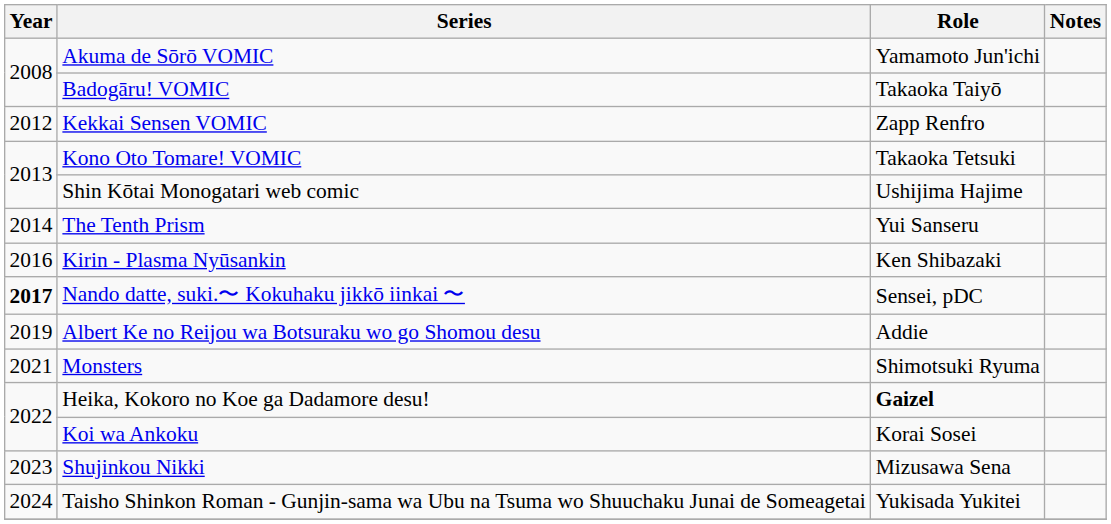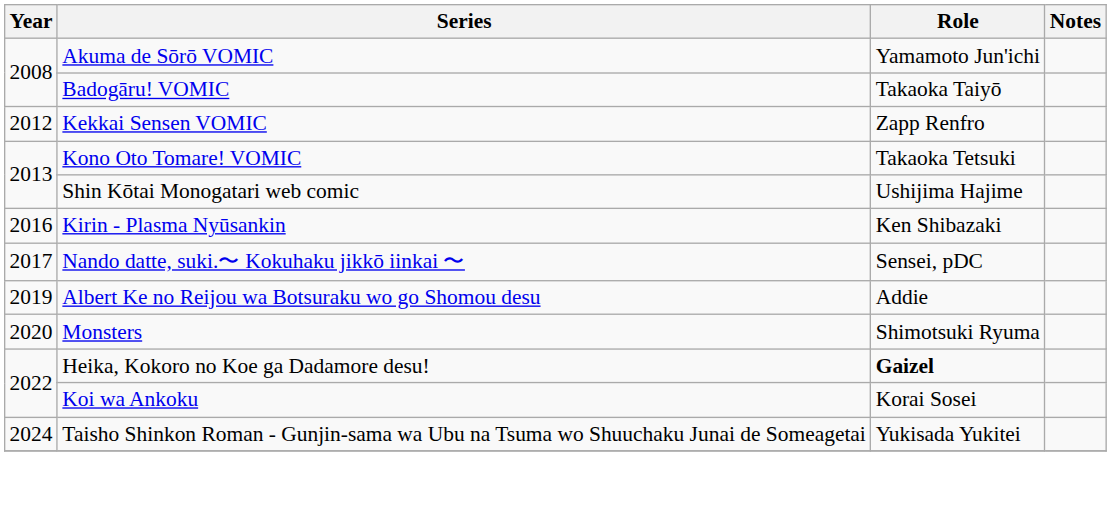 <table class="wikitable">
 <tr>
 <th>Year</th>
 <th>Series</th>
 <th>Role</th>
 <th>Notes</th>
 </tr>
 <tr>
 <td rowspan="2">2008</td>
 <td><a href='#'>Akuma de Sōrō VOMIC</a></td>
 <td>Yamamoto Jun'ichi</td>
 <td></td>
 </tr>
 <tr>
 <td><a href='#'>Badogāru! VOMIC</a></td>
 <td>Takaoka Taiyō</td>
 <td></td>
 </tr>
 <tr>
 <td>2012</td>
 <td><a href='#'>Kekkai Sensen VOMIC</a></td>
 <td>Zapp Renfro</td>
 <td></td>
 </tr>
 <tr>
 <td rowspan="2">2013</td>
 <td><a href='#'>Kono Oto Tomare! VOMIC</a></td>
 <td>Takaoka Tetsuki</td>
 <td></td>
 </tr>
 <tr>
 <td>Shin Kōtai Monogatari web comic</td>
 <td>Ushijima Hajime</td>
 <td></td>
 </tr>
 <tr>
-<td>2014</td>
-<td><a href='#'>The Tenth Prism</a></td>
-<td>Yui Sanseru</td>
-<td></td>
-</tr>
-<tr>
 <td>2016</td>
 <td><a href='#'>Kirin - Plasma Nyūsankin</a></td>
 <td>Ken Shibazaki</td>
 <td></td>
 </tr>
 <tr>
-<td><strong>2017</strong></td>
+<td>2017</td>
 <td><a href='#'>Nando datte, suki.〜 Kokuhaku jikkō iinkai 〜</a></td>
 <td>Sensei, pDC</td>
 <td></td>
 </tr>
 <tr>
 <td>2019</td>
 <td><a href='#'>Albert Ke no Reijou wa Botsuraku wo go Shomou desu</a></td>
 <td>Addie</td>
 <td></td>
 </tr>
 <tr>
-<td>2021</td>
+<td>2020</td>
 <td><a href='#'>Monsters</a></td>
 <td>Shimotsuki Ryuma</td>
 <td></td>
 </tr>
 <tr>
 <td rowspan="2">2022</td>
 <td>Heika, Kokoro no Koe ga Dadamore desu!</td>
 <td><strong>Gaizel</strong></td>
 <td></td>
 </tr>
 <tr>
 <td><a href='#'>Koi wa Ankoku</a></td>
 <td>Korai Sosei</td>
 <td></td>
 </tr>
 <tr>
-<td>2023</td>
-<td><a href='#'>Shujinkou Nikki</a></td>
-<td>Mizusawa Sena</td>
-<td></td>
-</tr>
-<tr>
 <td rowspan="1">2024</td>
 <td>Taisho Shinkon Roman - Gunjin-sama wa Ubu na Tsuma wo Shuuchaku Junai de Someagetai</td>
 <td>Yukisada Yukitei</td>
 <td></td>
 </tr>
 <tr>
 </tr>
 </table>
